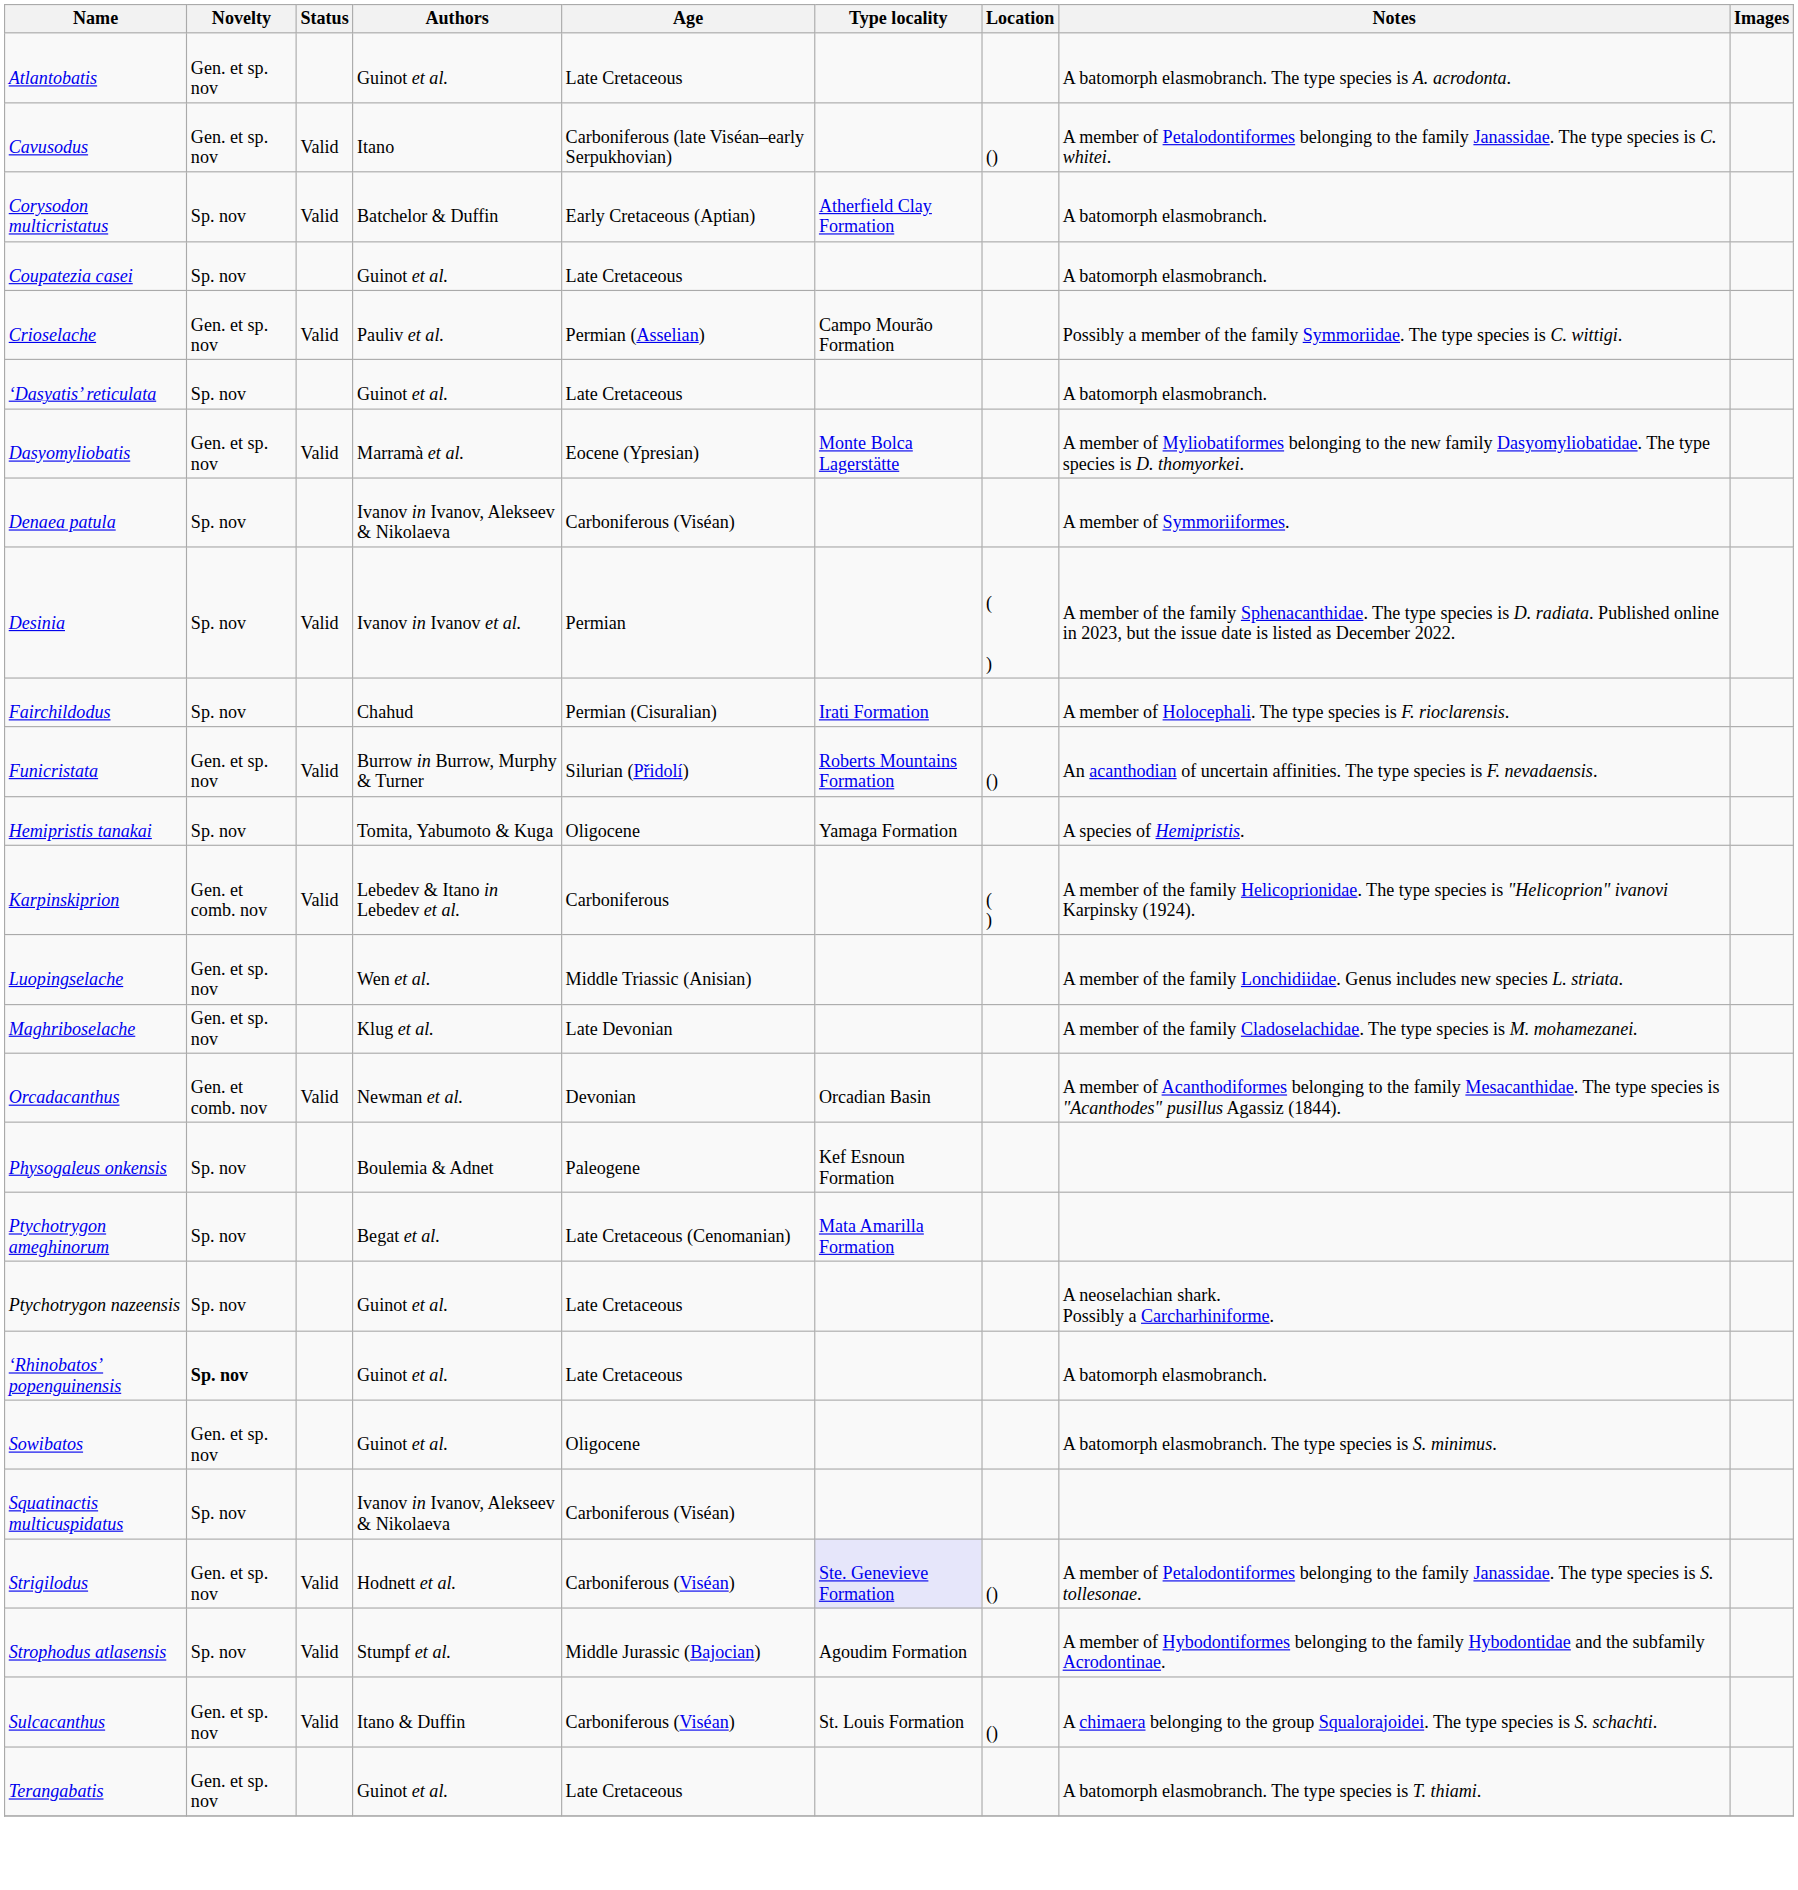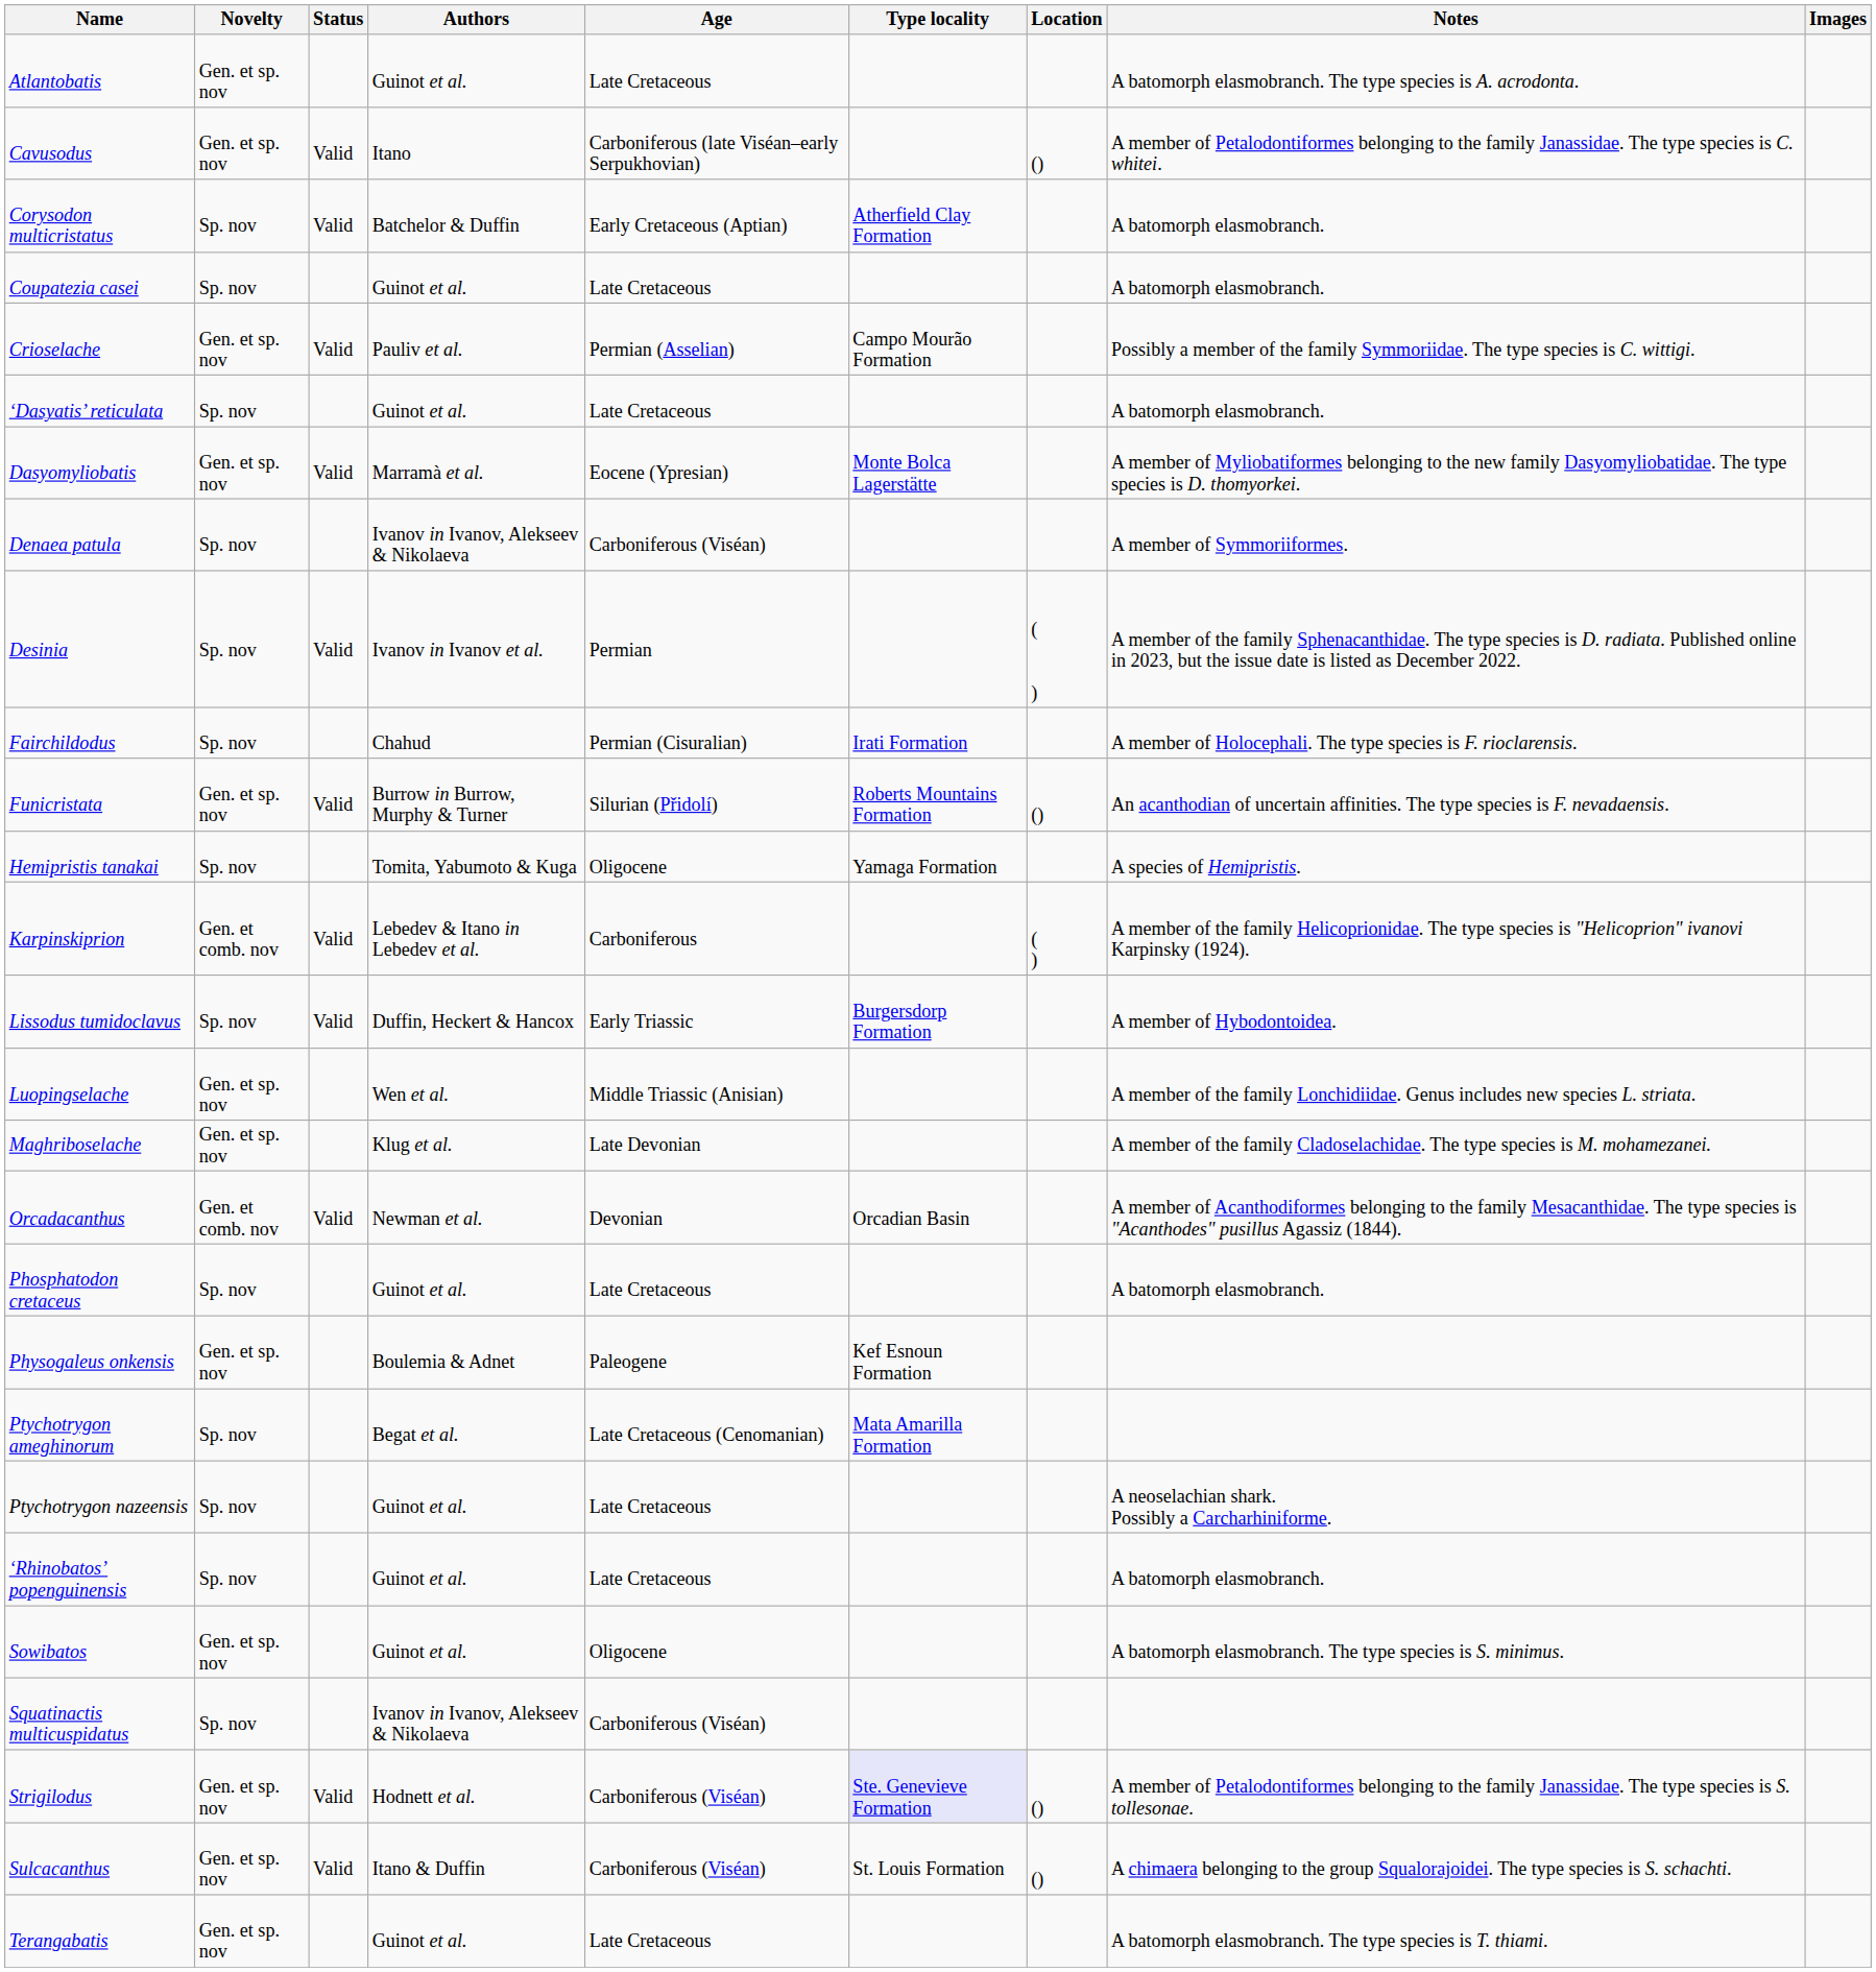 <table class="wikitable sortable" align="center" width="100%">
 <tr>
 <th>Name</th>
 <th>Novelty</th>
 <th>Status</th>
 <th>Authors</th>
 <th>Age</th>
 <th>Type locality</th>
 <th>Location</th>
 <th>Notes</th>
 <th>Images</th>
 </tr>
 <tr>
 <td><br><em><a href='#'>Atlantobatis</a></em></td>
 <td><br>Gen. et sp. nov</td>
 <td></td>
 <td><br>Guinot <em>et al.</em></td>
 <td><br>Late Cretaceous</td>
 <td></td>
 <td><br></td>
 <td><br>A batomorph elasmobranch. The type species is <em>A. acrodonta</em>.</td>
 <td></td>
 </tr>
 <tr>
 <td><br><em><a href='#'>Cavusodus</a></em></td>
 <td><br>Gen. et sp. nov</td>
 <td><br>Valid</td>
 <td><br>Itano</td>
 <td><br>Carboniferous (late Viséan–early Serpukhovian)</td>
 <td></td>
 <td><br><br>()</td>
 <td><br>A member of <a href='#'>Petalodontiformes</a> belonging to the family <a href='#'>Janassidae</a>. The type species is <em>C. whitei</em>.</td>
 <td></td>
 </tr>
 <tr>
 <td><br><em><a href='#'>Corysodon multicristatus</a></em></td>
 <td><br>Sp. nov</td>
 <td><br>Valid</td>
 <td><br>Batchelor & Duffin</td>
 <td><br>Early Cretaceous (Aptian)</td>
 <td><br><a href='#'>Atherfield Clay Formation</a></td>
 <td><br></td>
 <td><br>A batomorph elasmobranch.</td>
 <td></td>
 </tr>
 <tr>
 <td><br><em><a href='#'>Coupatezia casei</a></em></td>
 <td><br>Sp. nov</td>
 <td></td>
 <td><br>Guinot <em>et al.</em></td>
 <td><br>Late Cretaceous</td>
 <td></td>
 <td><br></td>
 <td><br>A batomorph elasmobranch.</td>
 <td></td>
 </tr>
 <tr>
 <td><br><em><a href='#'>Crioselache</a></em></td>
 <td><br>Gen. et sp. nov</td>
 <td><br>Valid</td>
 <td><br>Pauliv <em>et al.</em></td>
 <td><br>Permian (<a href='#'>Asselian</a>)</td>
 <td><br>Campo Mourão Formation</td>
 <td><br></td>
 <td><br>Possibly a member of the family <a href='#'>Symmoriidae</a>. The type species is <em>C. wittigi</em>.</td>
 <td></td>
 </tr>
 <tr>
 <td><br><em><a href='#'>‘Dasyatis’ reticulata</a></em></td>
 <td><br>Sp. nov</td>
 <td></td>
 <td><br>Guinot <em>et al.</em></td>
 <td><br>Late Cretaceous</td>
 <td></td>
 <td><br></td>
 <td><br>A batomorph elasmobranch.</td>
 <td></td>
 </tr>
 <tr>
 <td><br><em><a href='#'>Dasyomyliobatis</a></em></td>
 <td><br>Gen. et sp. nov</td>
 <td><br>Valid</td>
 <td><br>Marramà <em>et al.</em></td>
 <td><br>Eocene (Ypresian)</td>
 <td><br><a href='#'>Monte Bolca</a> <a href='#'>Lagerstätte</a></td>
 <td><br></td>
 <td><br>A member of <a href='#'>Myliobatiformes</a> belonging to the new family <a href='#'>Dasyomyliobatidae</a>. The type species is <em>D. thomyorkei</em>.</td>
 <td></td>
 </tr>
 <tr>
 <td><br><em><a href='#'>Denaea patula</a></em></td>
 <td><br>Sp. nov</td>
 <td></td>
 <td><br>Ivanov <em>in</em> Ivanov, Alekseev & Nikolaeva</td>
 <td><br>Carboniferous (Viséan)</td>
 <td></td>
 <td><br></td>
 <td><br>A member of <a href='#'>Symmoriiformes</a>.</td>
 <td></td>
 </tr>
 <tr>
 <td><br><em><a href='#'>Desinia</a></em></td>
 <td><br>Sp. nov</td>
 <td><br>Valid</td>
 <td><br>Ivanov <em>in</em> Ivanov <em>et al.</em></td>
 <td><br>Permian</td>
 <td></td>
 <td><br><br>(<br><br><br>)</td>
 <td><br>A member of the family <a href='#'>Sphenacanthidae</a>. The type species is <em>D. radiata</em>. Published online in 2023, but the issue date is listed as December 2022.</td>
 <td></td>
 </tr>
 <tr>
 <td><br><em><a href='#'>Fairchildodus</a></em></td>
 <td><br>Sp. nov</td>
 <td></td>
 <td><br>Chahud</td>
 <td><br>Permian (Cisuralian)</td>
 <td><br><a href='#'>Irati Formation</a></td>
 <td><br></td>
 <td><br>A member of <a href='#'>Holocephali</a>. The type species is <em>F. rioclarensis</em>.</td>
 <td></td>
 </tr>
 <tr>
 <td><br><em><a href='#'>Funicristata</a></em></td>
 <td><br>Gen. et sp. nov</td>
 <td><br>Valid</td>
 <td><br>Burrow <em>in</em> Burrow, Murphy & Turner</td>
 <td><br>Silurian (<a href='#'>Přidolí</a>)</td>
 <td><br><a href='#'>Roberts Mountains Formation</a></td>
 <td><br><br>()</td>
 <td><br>An <a href='#'>acanthodian</a> of uncertain affinities. The type species is <em>F. nevadaensis</em>.</td>
 <td></td>
 </tr>
 <tr>
 <td><br><em><a href='#'>Hemipristis tanakai</a></em></td>
 <td><br>Sp. nov</td>
 <td></td>
 <td><br>Tomita, Yabumoto & Kuga</td>
 <td><br>Oligocene</td>
 <td><br>Yamaga Formation</td>
 <td><br></td>
 <td><br>A species of <em><a href='#'>Hemipristis</a></em>.</td>
 <td></td>
 </tr>
 <tr>
 <td><br><em><a href='#'>Karpinskiprion</a></em></td>
 <td><br>Gen. et comb. nov</td>
 <td><br>Valid</td>
 <td><br>Lebedev & Itano <em>in</em> Lebedev <em>et al.</em></td>
 <td><br>Carboniferous</td>
 <td></td>
 <td><br><br>(<br>)</td>
 <td><br>A member of the family <a href='#'>Helicoprionidae</a>. The type species is <em>"Helicoprion" ivanovi</em> Karpinsky (1924).</td>
 <td></td>
 </tr>
 <tr>
+<td><br><em><a href='#'>Lissodus tumidoclavus</a></em></td>
+<td><br>Sp. nov</td>
+<td><br>Valid</td>
+<td><br>Duffin, Heckert & Hancox</td>
+<td><br>Early Triassic</td>
+<td><br><a href='#'>Burgersdorp Formation</a></td>
+<td><br></td>
+<td><br>A member of <a href='#'>Hybodontoidea</a>.</td>
+<td></td>
+</tr>
+<tr>
 <td><br><em><a href='#'>Luopingselache</a></em></td>
 <td><br>Gen. et sp. nov</td>
 <td></td>
 <td><br>Wen <em>et al.</em></td>
 <td><br>Middle Triassic (Anisian)</td>
 <td></td>
 <td><br></td>
 <td><br>A member of the family <a href='#'>Lonchidiidae</a>. Genus includes new species <em>L. striata</em>.</td>
 <td></td>
 </tr>
 <tr>
 <td><em><a href='#'>Maghriboselache</a></em></td>
 <td>Gen. et sp. nov</td>
 <td></td>
 <td>Klug <em>et al.</em></td>
 <td>Late Devonian</td>
 <td></td>
 <td></td>
 <td>A member of the family <a href='#'>Cladoselachidae</a>. The type species is <em>M. mohamezanei.</em></td>
 <td></td>
 </tr>
 <tr>
 <td><br><em><a href='#'>Orcadacanthus</a></em></td>
 <td><br>Gen. et comb. nov</td>
 <td><br>Valid</td>
 <td><br>Newman <em>et al.</em></td>
 <td><br>Devonian</td>
 <td><br>Orcadian Basin</td>
 <td><br></td>
 <td><br>A member of <a href='#'>Acanthodiformes</a> belonging to the family <a href='#'>Mesacanthidae</a>. The type species is <em>"Acanthodes" pusillus</em> Agassiz (1844).</td>
 <td></td>
 </tr>
 <tr>
+<td><br><em><a href='#'>Phosphatodon cretaceus</a></em></td>
+<td><br>Sp. nov</td>
+<td></td>
+<td><br>Guinot <em>et al.</em></td>
+<td><br>Late Cretaceous</td>
+<td></td>
+<td><br></td>
+<td><br>A batomorph elasmobranch.</td>
+<td></td>
+</tr>
+<tr>
 <td><br><em><a href='#'>Physogaleus onkensis</a></em></td>
-<td><br>Sp. nov</td>
+<td><br>Gen. et sp. nov</td>
 <td></td>
 <td><br>Boulemia & Adnet</td>
 <td><br>Paleogene</td>
 <td><br>Kef Esnoun Formation</td>
 <td><br></td>
 <td></td>
 <td></td>
 </tr>
 <tr>
 <td><br><em><a href='#'>Ptychotrygon ameghinorum</a></em></td>
 <td><br>Sp. nov</td>
 <td></td>
 <td><br>Begat <em>et al.</em></td>
 <td><br>Late Cretaceous (Cenomanian)</td>
 <td><br><a href='#'>Mata Amarilla Formation</a></td>
 <td><br></td>
 <td></td>
 <td></td>
 </tr>
 <tr>
 <td><br><em>Ptychotrygon nazeensis</em></td>
 <td><br>Sp. nov</td>
 <td></td>
 <td><br>Guinot <em>et al.</em></td>
 <td><br>Late Cretaceous</td>
 <td></td>
 <td><br></td>
 <td><br>A neoselachian shark.<br>Possibly a <a href='#'>Carcharhiniforme</a>.</td>
 <td></td>
 </tr>
 <tr>
 <td><br><em><a href='#'>‘Rhinobatos’ popenguinensis</a></em></td>
-<td><strong><br>Sp. nov</strong></td>
+<td><br>Sp. nov</td>
 <td></td>
 <td><br>Guinot <em>et al.</em></td>
 <td><br>Late Cretaceous</td>
 <td></td>
 <td><br></td>
 <td><br>A batomorph elasmobranch.</td>
 <td></td>
 </tr>
 <tr>
 <td><br><em><a href='#'>Sowibatos</a></em></td>
 <td><br>Gen. et sp. nov</td>
 <td></td>
 <td><br>Guinot <em>et al.</em></td>
 <td><br>Oligocene</td>
 <td></td>
 <td><br></td>
 <td><br>A batomorph elasmobranch. The type species is <em>S. minimus</em>.</td>
 <td></td>
 </tr>
 <tr>
 <td><br><em><a href='#'>Squatinactis multicuspidatus</a></em></td>
 <td><br>Sp. nov</td>
 <td></td>
 <td><br>Ivanov <em>in</em> Ivanov, Alekseev & Nikolaeva</td>
 <td><br>Carboniferous (Viséan)</td>
 <td></td>
 <td><br></td>
 <td></td>
 <td></td>
 </tr>
 <tr>
 <td><br><em><a href='#'>Strigilodus</a></em></td>
 <td><br>Gen. et sp. nov</td>
 <td><br>Valid</td>
 <td><br>Hodnett <em>et al.</em></td>
 <td><br>Carboniferous (<a href='#'>Viséan</a>)</td>
 <td style="background: lavender;"><br><a href='#'>Ste. Genevieve Formation</a></td>
 <td><br><br>()</td>
 <td><br>A member of <a href='#'>Petalodontiformes</a> belonging to the family <a href='#'>Janassidae</a>. The type species is <em>S. tollesonae</em>.</td>
 <td></td>
 </tr>
 <tr>
-<td><br><em><a href='#'>Strophodus atlasensis</a></em></td>
-<td><br>Sp. nov</td>
-<td><br>Valid</td>
-<td><br>Stumpf <em>et al.</em></td>
-<td><br>Middle Jurassic (<a href='#'>Bajocian</a>)</td>
-<td><br>Agoudim Formation</td>
-<td><br></td>
-<td><br>A member of <a href='#'>Hybodontiformes</a> belonging to the family <a href='#'>Hybodontidae</a> and the subfamily <a href='#'>Acrodontinae</a>.</td>
-<td></td>
-</tr>
-<tr>
 <td><br><em><a href='#'>Sulcacanthus</a></em></td>
 <td><br>Gen. et sp. nov</td>
 <td><br>Valid</td>
 <td><br>Itano & Duffin</td>
 <td><br>Carboniferous (<a href='#'>Viséan</a>)</td>
 <td><br>St. Louis Formation</td>
 <td><br><br>()</td>
 <td><br>A <a href='#'>chimaera</a> belonging to the group <a href='#'>Squalorajoidei</a>. The type species is <em>S. schachti</em>.</td>
 <td></td>
 </tr>
 <tr>
 <td><br><em><a href='#'>Terangabatis</a></em></td>
 <td><br>Gen. et sp. nov</td>
 <td></td>
 <td><br>Guinot <em>et al.</em></td>
 <td><br>Late Cretaceous</td>
 <td></td>
 <td><br></td>
 <td><br>A batomorph elasmobranch. The type species is <em>T. thiami</em>.</td>
 <td></td>
 </tr>
 <tr>
 </tr>
 </table>
